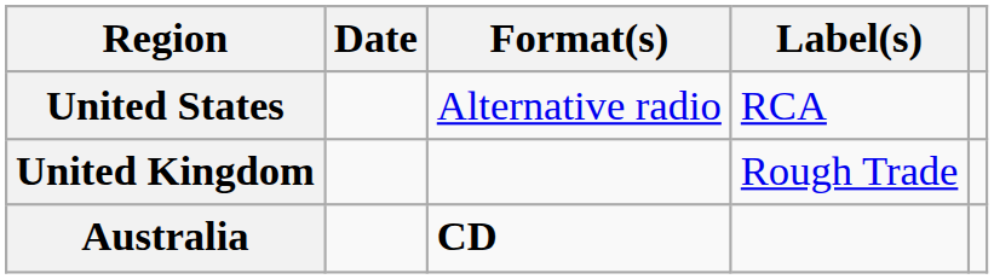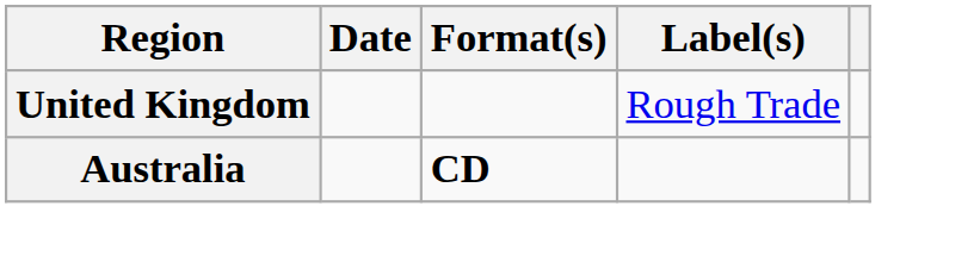 <table class="wikitable plainrowheaders" style="text-align:left">
 <tr>
 <th scope="col">Region</th>
 <th scope="col">Date</th>
 <th scope="col">Format(s)</th>
 <th scope="col">Label(s)</th>
 <th scope="col"></th>
-</tr>
-<tr>
-<th scope="row">United States</th>
-<td></td>
-<td><a href='#'>Alternative radio</a></td>
-<td><a href='#'>RCA</a></td>
-<td></td>
 </tr>
 <tr>
 <th scope="row">United Kingdom</th>
 <td></td>
 <td></td>
 <td><a href='#'>Rough Trade</a></td>
 <td></td>
 </tr>
 <tr>
 <th scope="row">Australia</th>
 <td></td>
 <td><strong>CD</strong></td>
 <td></td>
 <td></td>
 </tr>
 </table>
